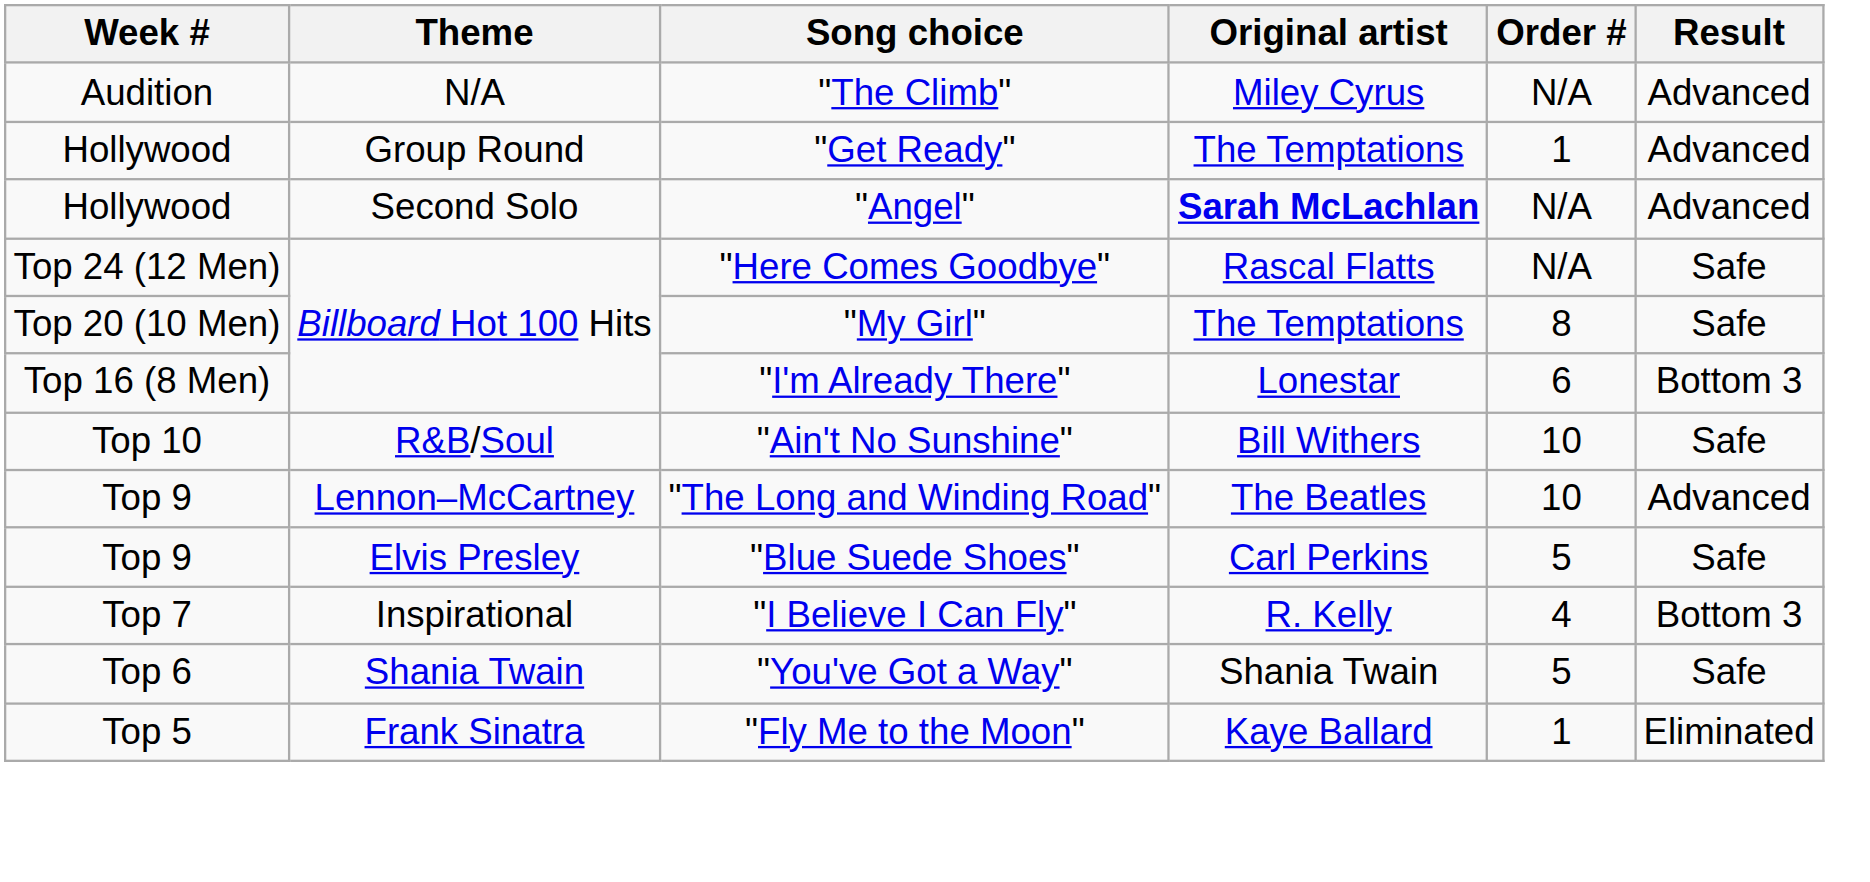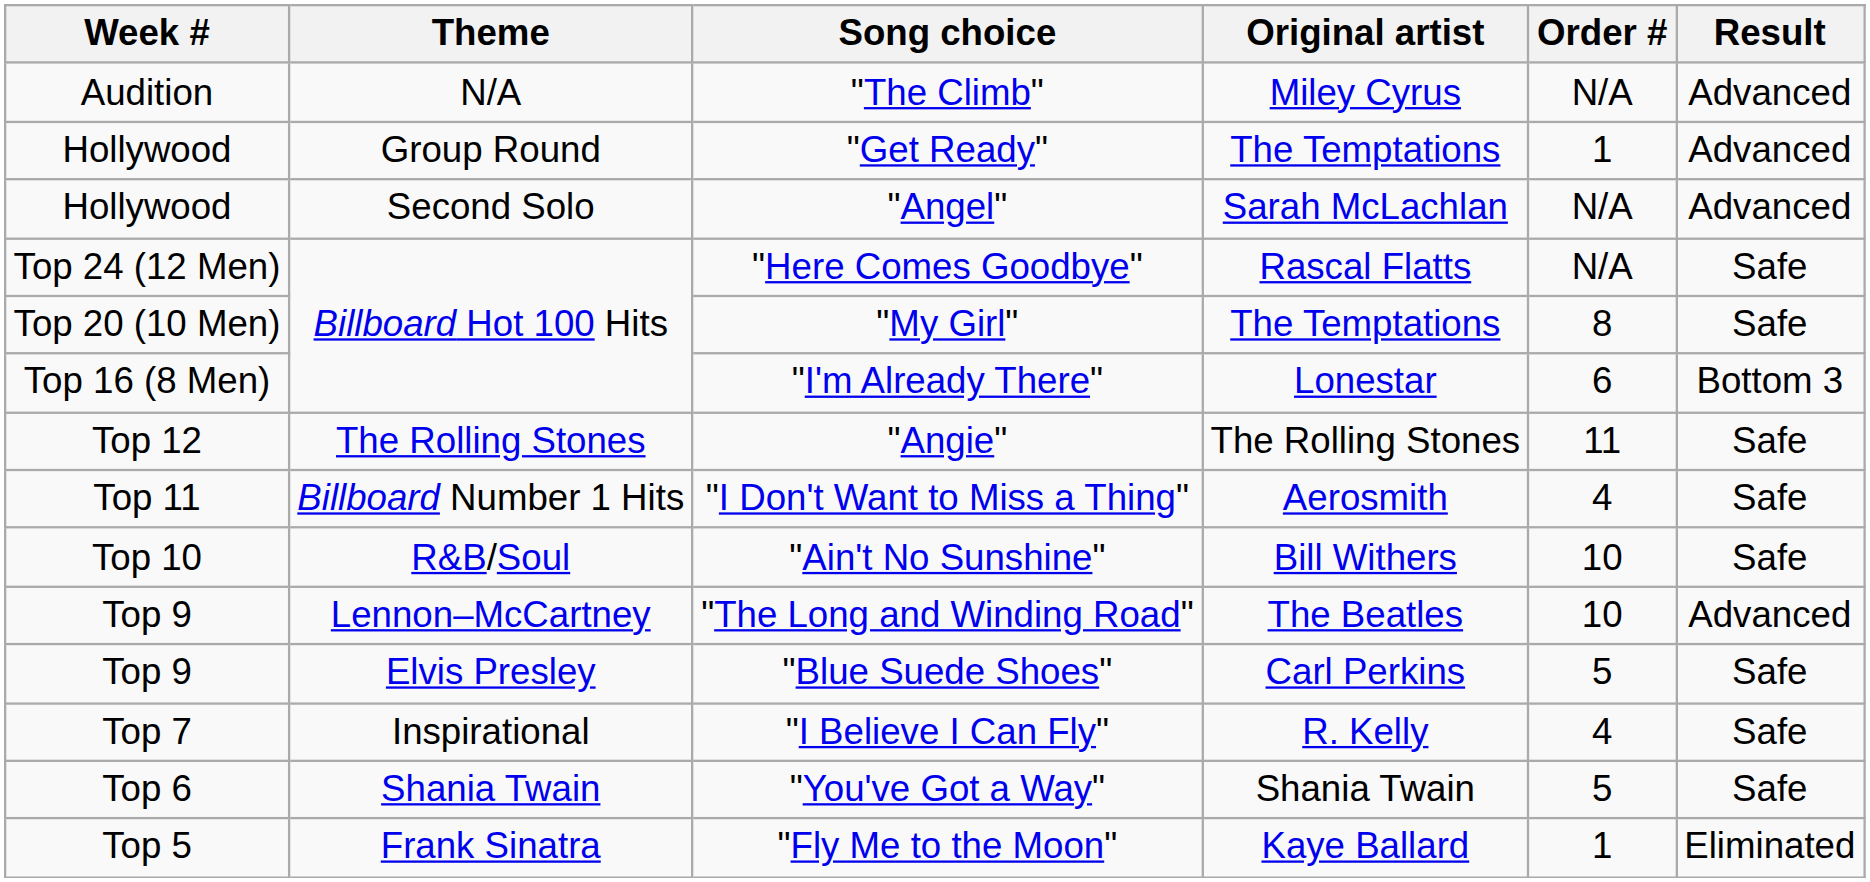 <table class="wikitable" style="text-align: center;">
 <tr>
 <th>Week #</th>
 <th>Theme</th>
 <th>Song choice</th>
 <th>Original artist</th>
 <th>Order #</th>
 <th>Result</th>
 </tr>
 <tr>
 <td>Audition</td>
 <td>N/A</td>
 <td>"<a href='#'>The Climb</a>"</td>
 <td><a href='#'>Miley Cyrus</a></td>
 <td>N/A</td>
 <td>Advanced</td>
 </tr>
 <tr>
 <td>Hollywood</td>
 <td>Group Round</td>
 <td>"<a href='#'>Get Ready</a>"</td>
 <td><a href='#'>The Temptations</a></td>
 <td>1</td>
 <td>Advanced</td>
 </tr>
 <tr>
 <td>Hollywood</td>
 <td>Second Solo</td>
 <td>"<a href='#'>Angel</a>"</td>
-<td><strong><a href='#'>Sarah McLachlan</a></strong></td>
+<td><a href='#'>Sarah McLachlan</a></td>
 <td>N/A</td>
 <td>Advanced</td>
 </tr>
 <tr>
 <td>Top 24 (12 Men)</td>
 <td rowspan="3"><a href='#'><em>Billboard</em> Hot 100</a> Hits</td>
 <td>"<a href='#'>Here Comes Goodbye</a>"</td>
 <td><a href='#'>Rascal Flatts</a></td>
 <td>N/A</td>
 <td>Safe</td>
 </tr>
 <tr>
 <td>Top 20 (10 Men)</td>
 <td>"<a href='#'>My Girl</a>"</td>
 <td><a href='#'>The Temptations</a></td>
 <td>8</td>
 <td>Safe</td>
 </tr>
 <tr>
 <td>Top 16 (8 Men)</td>
 <td>"<a href='#'>I'm Already There</a>"</td>
 <td><a href='#'>Lonestar</a></td>
 <td>6</td>
 <td>Bottom 3</td>
+</tr>
+<tr>
+<td>Top 12</td>
+<td><a href='#'>The Rolling Stones</a></td>
+<td>"<a href='#'>Angie</a>"</td>
+<td>The Rolling Stones</td>
+<td>11</td>
+<td>Safe</td>
+</tr>
+<tr>
+<td>Top 11</td>
+<td><em><a href='#'>Billboard</a></em> Number 1 Hits</td>
+<td>"<a href='#'>I Don't Want to Miss a Thing</a>"</td>
+<td><a href='#'>Aerosmith</a></td>
+<td>4</td>
+<td>Safe</td>
 </tr>
 <tr>
 <td>Top 10</td>
 <td><a href='#'>R&B</a>/<a href='#'>Soul</a></td>
 <td>"<a href='#'>Ain't No Sunshine</a>"</td>
 <td><a href='#'>Bill Withers</a></td>
 <td>10</td>
 <td>Safe</td>
 </tr>
 <tr>
 <td>Top 9</td>
 <td><a href='#'>Lennon–McCartney</a></td>
 <td>"<a href='#'>The Long and Winding Road</a>"</td>
 <td><a href='#'>The Beatles</a></td>
 <td>10</td>
 <td>Advanced</td>
 </tr>
 <tr>
 <td>Top 9</td>
 <td><a href='#'>Elvis Presley</a></td>
 <td>"<a href='#'>Blue Suede Shoes</a>"</td>
 <td><a href='#'>Carl Perkins</a></td>
 <td>5</td>
 <td>Safe</td>
 </tr>
 <tr>
 <td>Top 7</td>
 <td>Inspirational</td>
 <td>"<a href='#'>I Believe I Can Fly</a>"</td>
 <td><a href='#'>R. Kelly</a></td>
 <td>4</td>
-<td>Bottom 3</td>
+<td>Safe</td>
 </tr>
 <tr>
 <td>Top 6</td>
 <td><a href='#'>Shania Twain</a></td>
 <td>"<a href='#'>You've Got a Way</a>"</td>
 <td>Shania Twain</td>
 <td>5</td>
 <td>Safe</td>
 </tr>
 <tr>
 <td>Top 5</td>
 <td><a href='#'>Frank Sinatra</a></td>
 <td>"<a href='#'>Fly Me to the Moon</a>"</td>
 <td><a href='#'>Kaye Ballard</a></td>
 <td>1</td>
 <td>Eliminated</td>
 </tr>
 </table>
